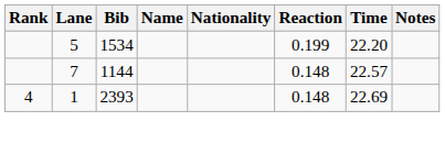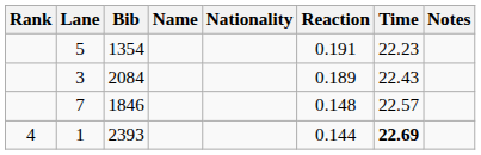 <table class="wikitable sortable" style="text-align:center">
 <tr>
 <th>Rank</th>
 <th>Lane</th>
 <th>Bib</th>
 <th>Name</th>
 <th>Nationality</th>
 <th>Reaction</th>
 <th>Time</th>
 <th>Notes</th>
 </tr>
 <tr>
 <td></td>
 <td>5</td>
-<td>1534</td>
+<td>1354</td>
 <td align=left></td>
 <td align=left></td>
-<td>0.199</td>
-<td>22.20</td>
+<td>0.191</td>
+<td>22.23</td>
+<td></td>
+</tr>
+<tr>
+<td></td>
+<td>3</td>
+<td>2084</td>
+<td align=left></td>
+<td align=left></td>
+<td>0.189</td>
+<td>22.43</td>
 <td></td>
 </tr>
 <tr>
 <td></td>
 <td>7</td>
-<td>1144</td>
+<td>1846</td>
 <td align=left></td>
 <td align=left></td>
 <td>0.148</td>
 <td>22.57</td>
 <td></td>
 </tr>
 <tr>
 <td>4</td>
 <td>1</td>
 <td>2393</td>
 <td align=left></td>
 <td align=left></td>
-<td>0.148</td>
-<td>22.69</td>
+<td>0.144</td>
+<td><strong>22.69</strong></td>
 <td></td>
 </tr>
 </table>
